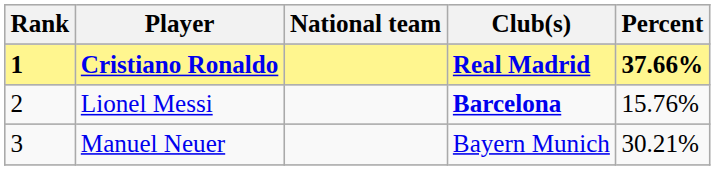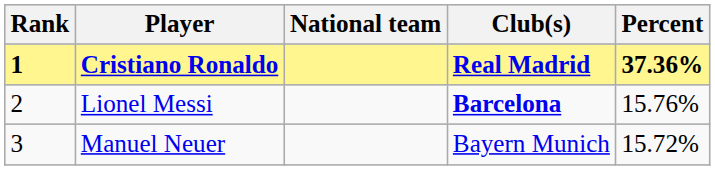 <table class="wikitable">
 <tr>
 <th>Rank</th>
 <th>Player</th>
 <th>National team</th>
 <th>Club(s)</th>
 <th>Percent</th>
 </tr>
 <tr style="background-color: #FFF68F; font-weight: bold;">
 <td>1</td>
 <td><a href='#'>Cristiano Ronaldo</a></td>
 <td></td>
 <td> <a href='#'>Real Madrid</a></td>
-<td>37.66%</td>
+<td>37.36%</td>
 </tr>
 <tr>
 <td>2</td>
 <td><a href='#'>Lionel Messi</a></td>
 <td></td>
 <td><strong> <a href='#'>Barcelona</a></strong></td>
 <td>15.76%</td>
 </tr>
 <tr>
 <td>3</td>
 <td><a href='#'>Manuel Neuer</a></td>
 <td></td>
 <td> <a href='#'>Bayern Munich</a></td>
-<td>30.21%</td>
+<td>15.72%</td>
 </tr>
 </table>
